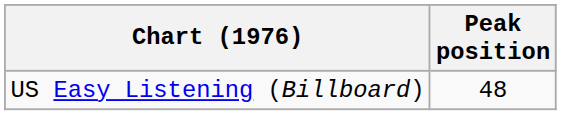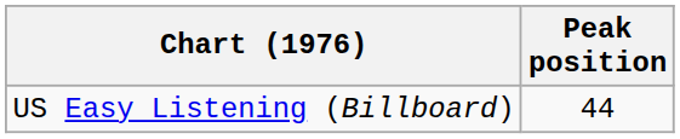 <table class="wikitable">
 <tr>
 <th>Chart (1976)</th>
 <th>Peak<br>position</th>
 </tr>
 <tr>
 <td>US <a href='#'>Easy Listening</a> (<em>Billboard</em>)</td>
-<td align="center">48</td>
+<td align="center">44</td>
 </tr>
 </table>
